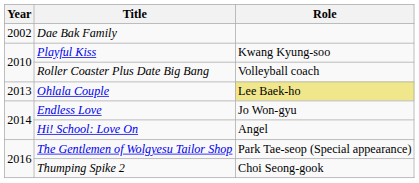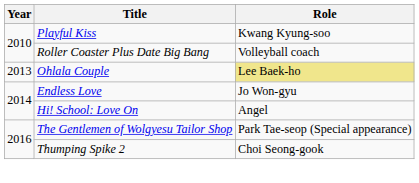 <table class="wikitable">
 <tr>
 <th width=10>Year</th>
 <th>Title</th>
 <th>Role</th>
-</tr>
-<tr>
-<td>2002</td>
-<td><em>Dae Bak Family</em></td>
-<td></td>
 </tr>
 <tr>
 <td rowspan=2>2010</td>
 <td><em><a href='#'>Playful Kiss</a></em></td>
 <td>Kwang Kyung-soo</td>
 </tr>
 <tr>
 <td><em>Roller Coaster Plus Date Big Bang</em></td>
 <td>Volleyball coach</td>
 </tr>
 <tr>
 <td>2013</td>
 <td><em><a href='#'>Ohlala Couple</a></em></td>
 <td style="background: khaki;">Lee Baek-ho</td>
 </tr>
 <tr>
 <td rowspan=2>2014</td>
 <td><em><a href='#'>Endless Love</a> </em></td>
 <td>Jo Won-gyu</td>
 </tr>
 <tr>
 <td><em><a href='#'>Hi! School: Love On</a></em></td>
 <td>Angel</td>
 </tr>
 <tr>
 <td rowspan=2>2016</td>
 <td><em><a href='#'>The Gentlemen of Wolgyesu Tailor Shop</a></em></td>
 <td>Park Tae-seop (Special appearance)</td>
 </tr>
 <tr>
 <td><em>Thumping Spike 2</em></td>
 <td>Choi Seong-gook</td>
 </tr>
 </table>
